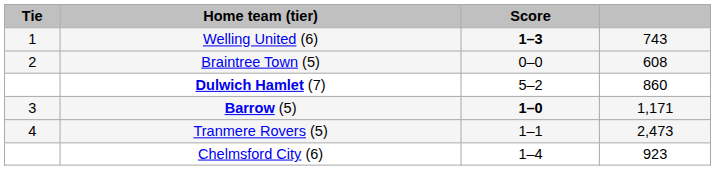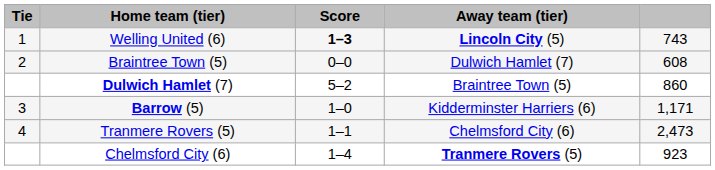 <table class="wikitable" style="width: 700px; background:WhiteSmoke; text-align:center; font-size:90%">
 <tr>
 <td scope="col" style="width:  5.00%; background:silver;"><strong>Tie</strong></td>
 <td scope="col" style="width: 36.25%; background:silver;"><strong>Home team (tier)</strong></td>
 <td scope="col" style="width: 12.50%; background:silver;"><strong>Score</strong></td>
+<td scope="col" style="width: 36.25%; background:silver;"><strong>Away team (tier)</strong></td>
 <td scope="col" style="width: 10.00%; background:silver;"><strong></strong></td>
 </tr>
 <tr>
 <td>1</td>
 <td><a href='#'>Welling United</a> (6)</td>
 <td><strong>1–3</strong></td>
+<td><strong><a href='#'>Lincoln City</a></strong> (5)</td>
 <td>743</td>
 </tr>
 <tr>
 <td>2</td>
 <td><a href='#'>Braintree Town</a> (5)</td>
 <td>0–0</td>
+<td><a href='#'>Dulwich Hamlet</a> (7)</td>
 <td>608</td>
 </tr>
 <tr style="background:white;">
 <td><em></em></td>
 <td><strong><a href='#'>Dulwich Hamlet</a></strong> (7)</td>
 <td>5–2</td>
+<td><a href='#'>Braintree Town</a> (5)</td>
 <td>860</td>
 </tr>
 <tr>
 <td>3</td>
 <td><strong><a href='#'>Barrow</a></strong> (5)</td>
-<td><strong>1–0</strong></td>
+<td>1–0</td>
+<td><a href='#'>Kidderminster Harriers</a> (6)</td>
 <td>1,171</td>
 </tr>
 <tr>
 <td>4</td>
 <td><a href='#'>Tranmere Rovers</a> (5)</td>
 <td>1–1</td>
+<td><a href='#'>Chelmsford City</a> (6)</td>
 <td>2,473</td>
 </tr>
 <tr style="background:white;">
 <td><em></em></td>
 <td><a href='#'>Chelmsford City</a> (6)</td>
 <td>1–4</td>
+<td><strong><a href='#'>Tranmere Rovers</a></strong> (5)</td>
 <td>923</td>
 </tr>
 </table>
